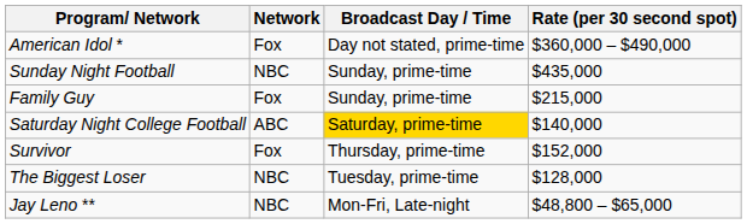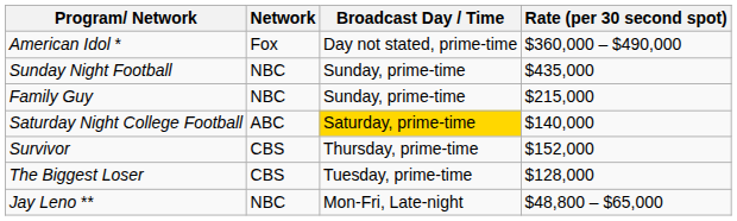 <table class="wikitable">
 <tr>
 <th>Program/ Network</th>
 <th>Network</th>
 <th>Broadcast Day / Time</th>
 <th>Rate (per 30 second spot)</th>
 </tr>
 <tr>
 <td><em>American Idol</em> *</td>
 <td>Fox</td>
 <td>Day not stated, prime-time</td>
 <td>$360,000 – $490,000</td>
 </tr>
 <tr>
 <td><em>Sunday Night Football</em></td>
 <td>NBC</td>
 <td>Sunday, prime-time</td>
 <td>$435,000</td>
 </tr>
 <tr>
 <td><em>Family Guy</em></td>
-<td>Fox</td>
+<td>NBC</td>
 <td>Sunday, prime-time</td>
 <td>$215,000</td>
 </tr>
 <tr>
 <td><em>Saturday Night College Football</em></td>
 <td>ABC</td>
 <td style="background: gold;">Saturday, prime-time</td>
 <td>$140,000</td>
 </tr>
 <tr>
 <td><em>Survivor</em></td>
-<td>Fox</td>
+<td>CBS</td>
 <td>Thursday, prime-time</td>
 <td>$152,000</td>
 </tr>
 <tr>
 <td><em>The Biggest Loser</em></td>
-<td>NBC</td>
+<td>CBS</td>
 <td>Tuesday, prime-time</td>
 <td>$128,000</td>
 </tr>
 <tr>
 <td><em>Jay Leno</em> **</td>
 <td>NBC</td>
 <td>Mon-Fri, Late-night</td>
 <td>$48,800 – $65,000</td>
 </tr>
 </table>
